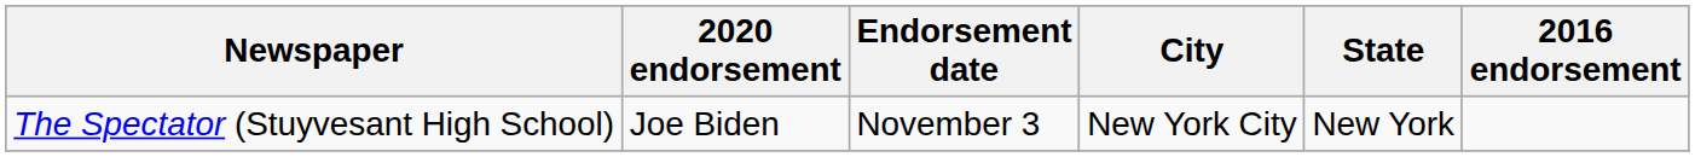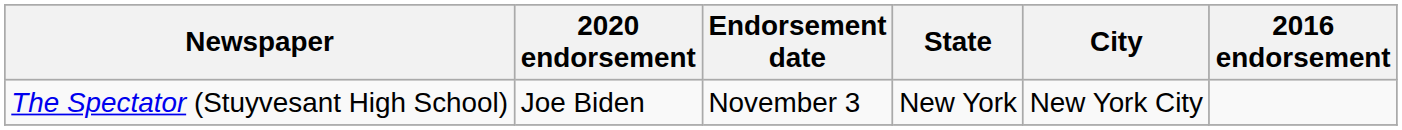 <table class="wikitable sortable">
 <tr>
 <th>Newspaper</th>
 <th>2020<br>endorsement</th>
 <th>Endorsement<br>date</th>
+<th>State</th>
 <th>City</th>
-<th>State</th>
 <th>2016<br>endorsement</th>
 </tr>
 <tr>
 <td data-sort-value="Spectator"><em><a href='#'>The Spectator</a></em> (Stuyvesant High School)</td>
 <td data-sort-value="Biden" >Joe Biden</td>
 <td data-sort-value="2020-11-03">November 3</td>
+<td>New York</td>
 <td>New York City</td>
-<td>New York</td>
 <td></td>
 </tr>
 </table>
